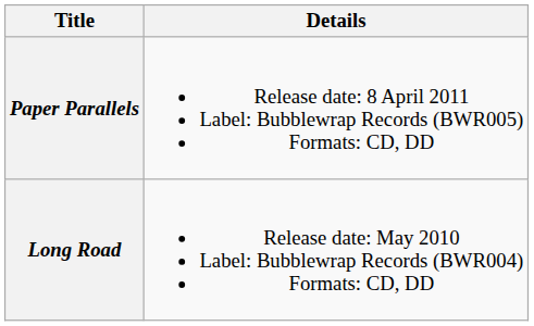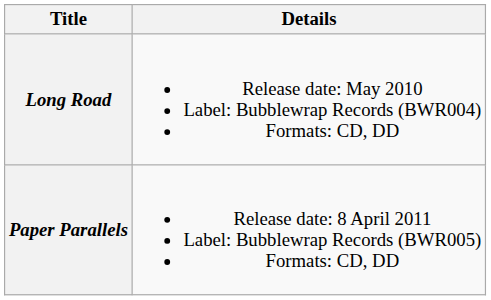 <table class="wikitable plainrowheaders" style="text-align:center;">
 <tr>
 <th>Title</th>
 <th>Details</th>
 </tr>
 <tr>
+<th scope="row"><em>Long Road</em></th>
+<td><br><ul><li>Release date: May 2010</li><li>Label: Bubblewrap Records (BWR004)</li><li>Formats: CD, DD</li></ul></td>
+</tr>
+<tr>
 <th scope="row"><em>Paper Parallels</em></th>
 <td><br><ul><li>Release date: 8 April 2011</li><li>Label: Bubblewrap Records (BWR005)</li><li>Formats: CD, DD</li></ul></td>
 </tr>
-<tr>
-<th scope="row"><em>Long Road</em></th>
-<td><br><ul><li>Release date: May 2010</li><li>Label: Bubblewrap Records (BWR004)</li><li>Formats: CD, DD</li></ul></td>
-</tr>
 </table>
